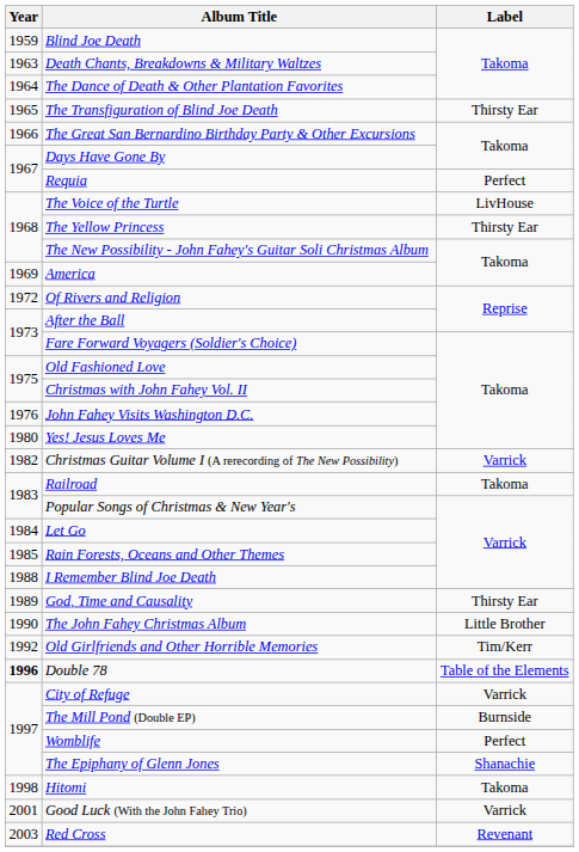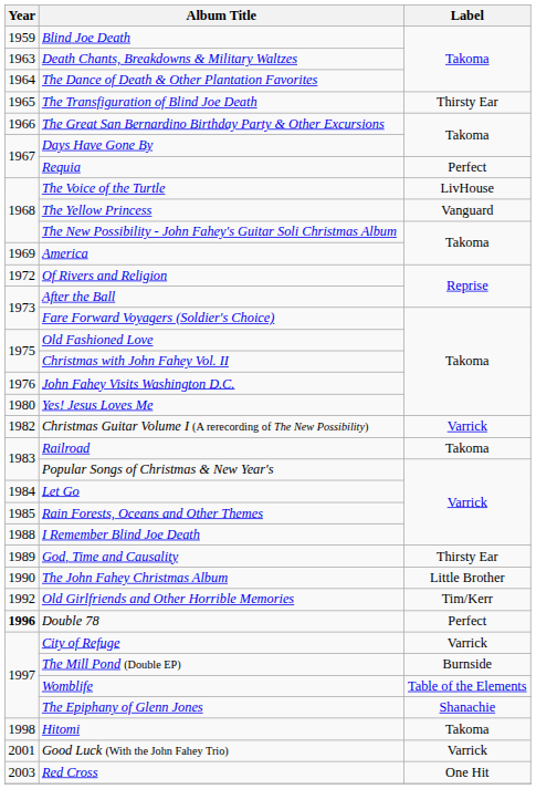 <table class="wikitable" style="text-align:center;" width=70%>
 <tr>
 <th>Year</th>
 <th>Album Title</th>
 <th>Label</th>
 </tr>
 <tr>
 <td>1959</td>
 <td align=left><em><a href='#'>Blind Joe Death</a></em></td>
 <td rowspan=3><a href='#'>Takoma</a></td>
 </tr>
 <tr>
 <td>1963</td>
 <td align=left><em><a href='#'>Death Chants, Breakdowns & Military Waltzes</a></em></td>
 </tr>
 <tr>
 <td>1964</td>
 <td align=left><em><a href='#'>The Dance of Death & Other Plantation Favorites</a></em></td>
 </tr>
 <tr>
 <td>1965</td>
 <td align=left><em><a href='#'>The Transfiguration of Blind Joe Death</a></em></td>
 <td>Thirsty Ear</td>
 </tr>
 <tr>
 <td>1966</td>
 <td align=left><em><a href='#'>The Great San Bernardino Birthday Party & Other Excursions</a></em></td>
 <td rowspan=2>Takoma</td>
 </tr>
 <tr>
 <td rowspan=2>1967</td>
 <td align=left><em><a href='#'>Days Have Gone By</a></em></td>
 </tr>
 <tr>
 <td align=left><em><a href='#'>Requia</a></em></td>
 <td>Perfect</td>
 </tr>
 <tr>
 <td rowspan = 3>1968</td>
 <td align=left><em><a href='#'>The Voice of the Turtle</a></em></td>
 <td>LivHouse</td>
 </tr>
 <tr>
 <td align=left><em><a href='#'>The Yellow Princess</a></em></td>
-<td>Thirsty Ear</td>
+<td>Vanguard</td>
 </tr>
 <tr>
 <td align=left><em><a href='#'>The New Possibility - John Fahey's Guitar Soli Christmas Album</a></em></td>
 <td rowspan = 2>Takoma</td>
 </tr>
 <tr>
 <td>1969</td>
 <td align=left><em><a href='#'>America</a></em></td>
 </tr>
 <tr>
 <td>1972</td>
 <td align=left><em><a href='#'>Of Rivers and Religion</a></em></td>
 <td rowspan = 2><a href='#'>Reprise</a></td>
 </tr>
 <tr>
 <td rowspan = 2>1973</td>
 <td align=left><em><a href='#'>After the Ball</a></em></td>
 </tr>
 <tr>
 <td align=left><em><a href='#'>Fare Forward Voyagers (Soldier's Choice)</a></em></td>
 <td rowspan = 5>Takoma</td>
 </tr>
 <tr>
 <td rowspan = 2>1975</td>
 <td align=left><em><a href='#'>Old Fashioned Love</a></em></td>
 </tr>
 <tr>
 <td align=left><em><a href='#'>Christmas with John Fahey Vol. II</a></em></td>
 </tr>
 <tr>
 <td>1976</td>
 <td align=left><em><a href='#'>John Fahey Visits Washington D.C.</a></em></td>
 </tr>
 <tr>
 <td>1980</td>
 <td align=left><em><a href='#'>Yes! Jesus Loves Me</a></em></td>
 </tr>
 <tr>
 <td>1982</td>
 <td align=left><em>Christmas Guitar Volume I</em> <small>(A rerecording of <em>The New Possibility</em>)</small></td>
 <td rowspan=1><a href='#'>Varrick</a></td>
 </tr>
 <tr>
 <td rowspan=2>1983</td>
 <td align=left><em><a href='#'>Railroad</a></em></td>
 <td rowspan = 1>Takoma</td>
 </tr>
 <tr>
 <td align=left><em>Popular Songs of Christmas & New Year's</em></td>
 <td rowspan=4><a href='#'>Varrick</a></td>
 </tr>
 <tr>
 <td>1984</td>
 <td align=left><em><a href='#'>Let Go</a></em></td>
 </tr>
 <tr>
 <td>1985</td>
 <td align=left><em><a href='#'>Rain Forests, Oceans and Other Themes</a></em></td>
 </tr>
 <tr>
 <td>1988</td>
 <td align=left><em><a href='#'>I Remember Blind Joe Death</a></em></td>
 </tr>
 <tr>
 <td>1989</td>
 <td align=left><em><a href='#'>God, Time and Causality</a></em></td>
 <td>Thirsty Ear</td>
 </tr>
 <tr>
 <td>1990</td>
 <td align=left><em><a href='#'>The John Fahey Christmas Album</a></em></td>
 <td>Little Brother</td>
 </tr>
 <tr>
 <td>1992</td>
 <td align=left><em><a href='#'>Old Girlfriends and Other Horrible Memories</a></em></td>
 <td>Tim/Kerr</td>
 </tr>
 <tr>
 <td><strong>1996</strong></td>
 <td align=left><em>Double 78</em></td>
-<td><a href='#'>Table of the Elements</a></td>
+<td>Perfect</td>
 </tr>
 <tr>
 <td rowspan=4>1997</td>
 <td align=left><em><a href='#'>City of Refuge</a></em></td>
 <td>Varrick</td>
 </tr>
 <tr>
 <td align=left><em><a href='#'>The Mill Pond</a></em> <small>(Double EP)</small></td>
 <td>Burnside</td>
 </tr>
 <tr>
 <td align=left><em><a href='#'>Womblife</a></em></td>
-<td>Perfect</td>
+<td><a href='#'>Table of the Elements</a></td>
 </tr>
 <tr>
 <td align=left><em><a href='#'>The Epiphany of Glenn Jones</a></em></td>
 <td><a href='#'>Shanachie</a></td>
 </tr>
 <tr>
 <td>1998</td>
 <td align=left><em><a href='#'>Hitomi</a></em></td>
 <td>Takoma</td>
 </tr>
 <tr>
 <td>2001</td>
 <td align=left><em>Good Luck</em> <small>(With the John Fahey Trio)</small></td>
 <td>Varrick</td>
 </tr>
 <tr>
 <td>2003</td>
 <td align=left><em><a href='#'>Red Cross</a></em></td>
-<td><a href='#'>Revenant</a></td>
+<td>One Hit</td>
 </tr>
 <tr>
 </tr>
 <tr>
 </tr>
 </table>
